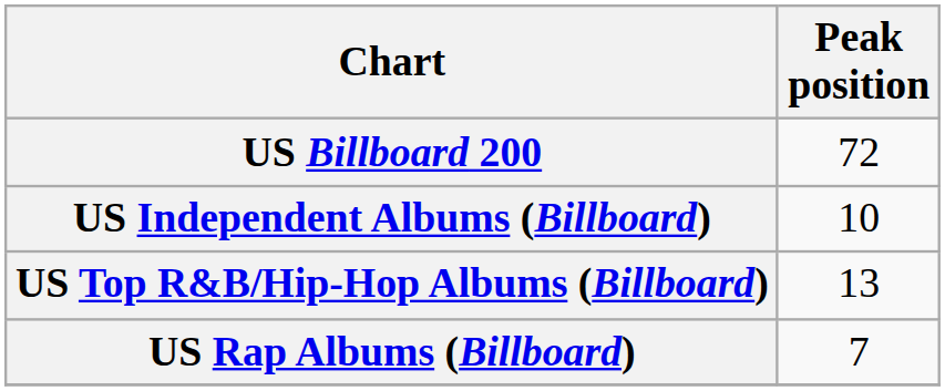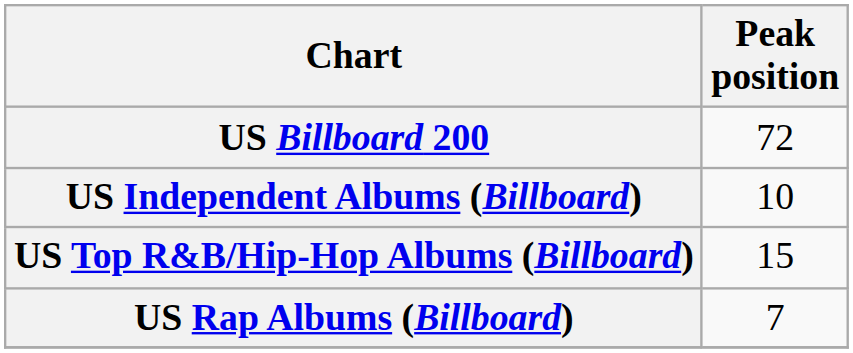 <table class="wikitable plainrowheaders sortable" style="text-align:center;" border="1">
 <tr>
 <th scope="col">Chart</th>
 <th scope="col">Peak<br>position</th>
 </tr>
 <tr>
 <th scope="row">US <a href='#'><em>Billboard</em> 200</a></th>
 <td>72</td>
 </tr>
 <tr>
 <th scope="row">US <a href='#'>Independent Albums</a> (<em><a href='#'>Billboard</a></em>)</th>
 <td>10</td>
 </tr>
 <tr>
 <th scope="row">US <a href='#'>Top R&B/Hip-Hop Albums</a> (<em><a href='#'>Billboard</a></em>)</th>
-<td>13</td>
+<td>15</td>
 </tr>
 <tr>
 <th scope="row">US <a href='#'>Rap Albums</a> (<em><a href='#'>Billboard</a></em>)</th>
 <td>7</td>
 </tr>
 <tr>
 </tr>
 </table>
